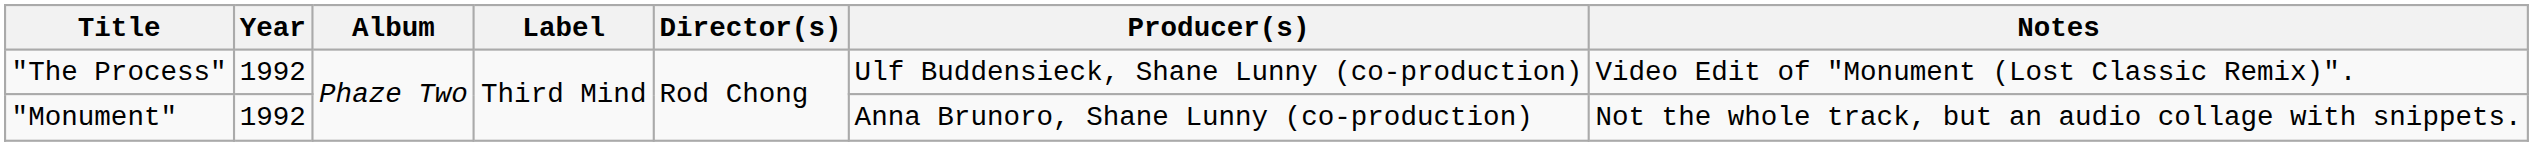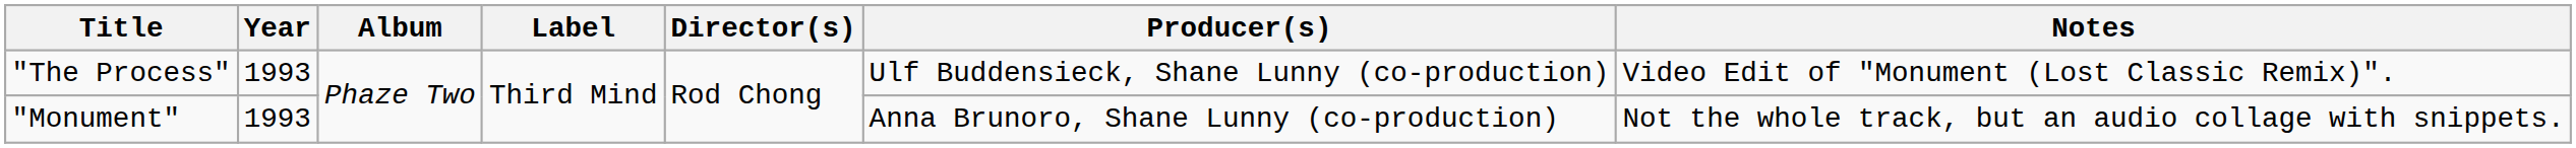 <table class="wikitable">
 <tr>
 <th>Title</th>
 <th>Year</th>
 <th>Album</th>
 <th>Label</th>
 <th>Director(s)</th>
 <th>Producer(s)</th>
 <th>Notes</th>
 </tr>
 <tr>
 <td>"The Process"</td>
-<td>1992</td>
+<td>1993</td>
 <td rowspan="2"><em>Phaze Two</em></td>
 <td rowspan="2">Third Mind</td>
 <td rowspan="2">Rod Chong</td>
 <td>Ulf Buddensieck, Shane Lunny (co-production)</td>
 <td>Video Edit of "Monument (Lost Classic Remix)".</td>
 </tr>
 <tr>
 <td>"Monument"</td>
-<td>1992</td>
+<td>1993</td>
 <td>Anna Brunoro, Shane Lunny (co-production)</td>
 <td>Not the whole track, but an audio collage with snippets.</td>
 </tr>
 </table>
